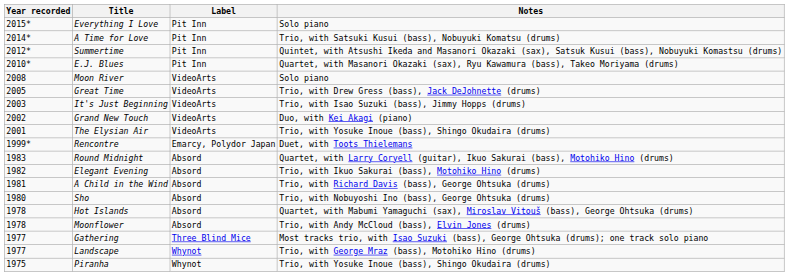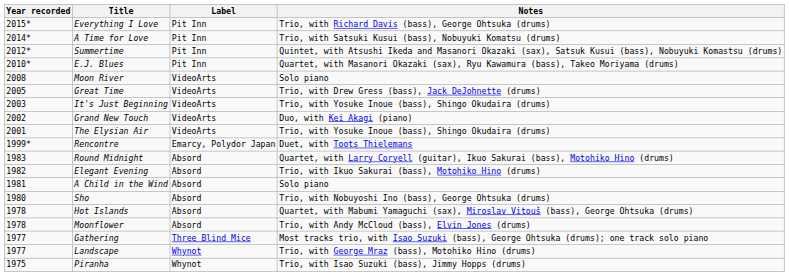 <table class="wikitable sortable">
 <tr>
 <th>Year recorded</th>
 <th>Title</th>
 <th>Label</th>
 <th>Notes</th>
 </tr>
 <tr>
 <td>2015*</td>
 <td><em>Everything I Love</em></td>
 <td>Pit Inn</td>
-<td>Solo piano</td>
+<td>Trio, with <a href='#'>Richard Davis</a> (bass), George Ohtsuka (drums)</td>
 </tr>
 <tr>
 <td>2014*</td>
 <td><em>A Time for Love</em></td>
 <td>Pit Inn</td>
 <td>Trio, with Satsuki Kusui (bass), Nobuyuki Komatsu (drums)</td>
 </tr>
 <tr>
 <td>2012*</td>
 <td><em>Summertime</em></td>
 <td>Pit Inn</td>
 <td>Quintet, with Atsushi Ikeda and Masanori Okazaki (sax), Satsuk Kusui (bass), Nobuyuki Komastsu (drums)</td>
 </tr>
 <tr>
 <td>2010*</td>
 <td><em>E.J. Blues</em></td>
 <td>Pit Inn</td>
 <td>Quartet, with Masanori Okazaki (sax), Ryu Kawamura (bass), Takeo Moriyama (drums)</td>
 </tr>
 <tr>
 <td>2008</td>
 <td><em>Moon River</em></td>
 <td>VideoArts</td>
 <td>Solo piano</td>
 </tr>
 <tr>
 <td>2005</td>
 <td><em>Great Time</em></td>
 <td>VideoArts</td>
 <td>Trio, with Drew Gress (bass), <a href='#'>Jack DeJohnette</a> (drums)</td>
 </tr>
 <tr>
 <td>2003</td>
 <td><em>It's Just Beginning</em></td>
 <td>VideoArts</td>
-<td>Trio, with Isao Suzuki (bass), Jimmy Hopps (drums)</td>
+<td>Trio, with Yosuke Inoue (bass), Shingo Okudaira (drums)</td>
 </tr>
 <tr>
 <td>2002</td>
 <td><em>Grand New Touch</em></td>
 <td>VideoArts</td>
 <td>Duo, with <a href='#'>Kei Akagi</a> (piano)</td>
 </tr>
 <tr>
 <td>2001</td>
 <td><em>The Elysian Air</em></td>
 <td>VideoArts</td>
 <td>Trio, with Yosuke Inoue (bass), Shingo Okudaira (drums)</td>
 </tr>
 <tr>
 <td>1999*</td>
 <td><em>Rencontre</em></td>
 <td>Emarcy, Polydor Japan</td>
 <td>Duet, with <a href='#'>Toots Thielemans</a></td>
 </tr>
 <tr>
 <td>1983</td>
 <td><em>Round Midnight</em></td>
 <td>Absord</td>
 <td>Quartet, with <a href='#'>Larry Coryell</a> (guitar), Ikuo Sakurai (bass), <a href='#'>Motohiko Hino</a> (drums)</td>
 </tr>
 <tr>
 <td>1982</td>
 <td><em>Elegant Evening</em></td>
 <td>Absord</td>
 <td>Trio, with Ikuo Sakurai (bass), <a href='#'>Motohiko Hino</a> (drums)</td>
 </tr>
 <tr>
 <td>1981</td>
 <td><em>A Child in the Wind</em></td>
 <td>Absord</td>
-<td>Trio, with <a href='#'>Richard Davis</a> (bass), George Ohtsuka (drums)</td>
+<td>Solo piano</td>
 </tr>
 <tr>
 <td>1980</td>
 <td><em>Sho</em></td>
 <td>Absord</td>
 <td>Trio, with Nobuyoshi Ino (bass), George Ohtsuka (drums)</td>
 </tr>
 <tr>
 <td>1978</td>
 <td><em>Hot Islands</em></td>
 <td>Absord</td>
 <td>Quartet, with Mabumi Yamaguchi (sax), <a href='#'>Miroslav Vitouš</a> (bass), George Ohtsuka (drums)</td>
 </tr>
 <tr>
 <td>1978</td>
 <td><em>Moonflower</em></td>
 <td>Absord</td>
 <td>Trio, with Andy McCloud (bass), <a href='#'>Elvin Jones</a> (drums)</td>
 </tr>
 <tr>
 <td>1977</td>
 <td><em>Gathering</em></td>
 <td><a href='#'>Three Blind Mice</a></td>
 <td>Most tracks trio, with <a href='#'>Isao Suzuki</a> (bass), George Ohtsuka (drums); one track solo piano</td>
 </tr>
 <tr>
 <td>1977</td>
 <td><em>Landscape</em></td>
 <td><a href='#'>Whynot</a></td>
 <td>Trio, with <a href='#'>George Mraz</a> (bass), Motohiko Hino (drums)</td>
 </tr>
 <tr>
 <td>1975</td>
 <td><em>Piranha</em></td>
 <td>Whynot</td>
-<td>Trio, with Yosuke Inoue (bass), Shingo Okudaira (drums)</td>
+<td>Trio, with Isao Suzuki (bass), Jimmy Hopps (drums)</td>
 </tr>
 </table>
